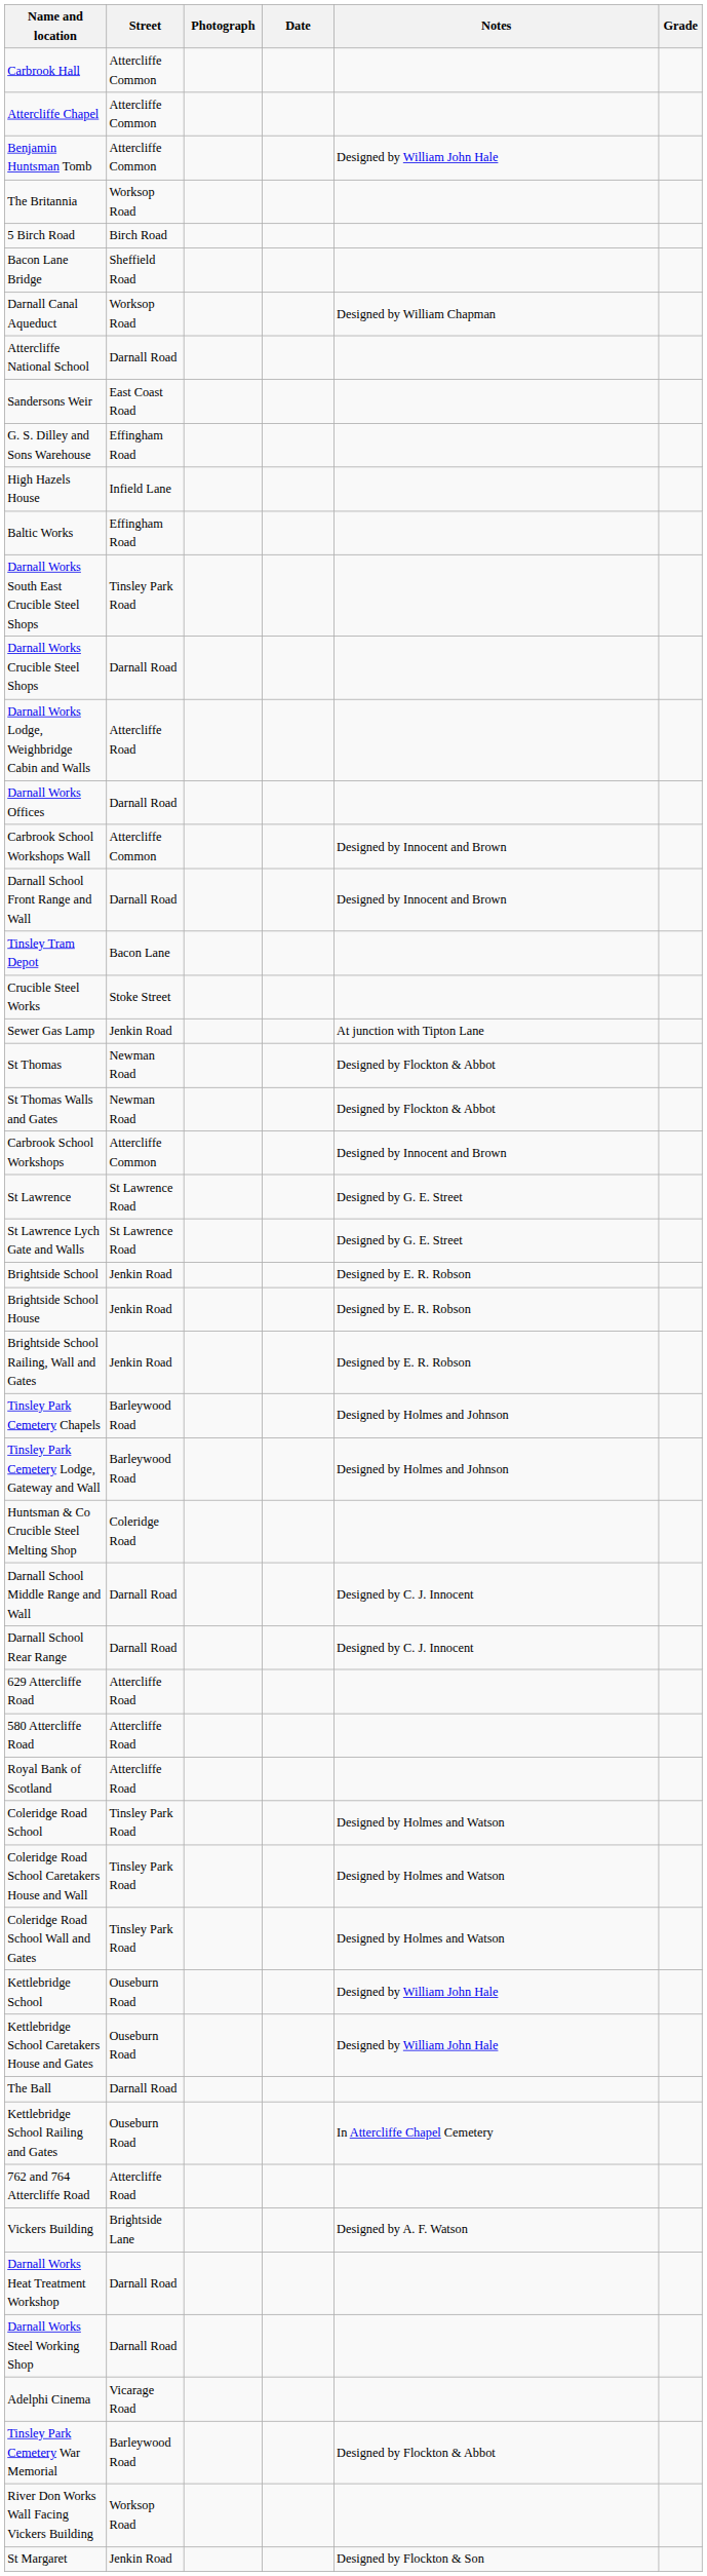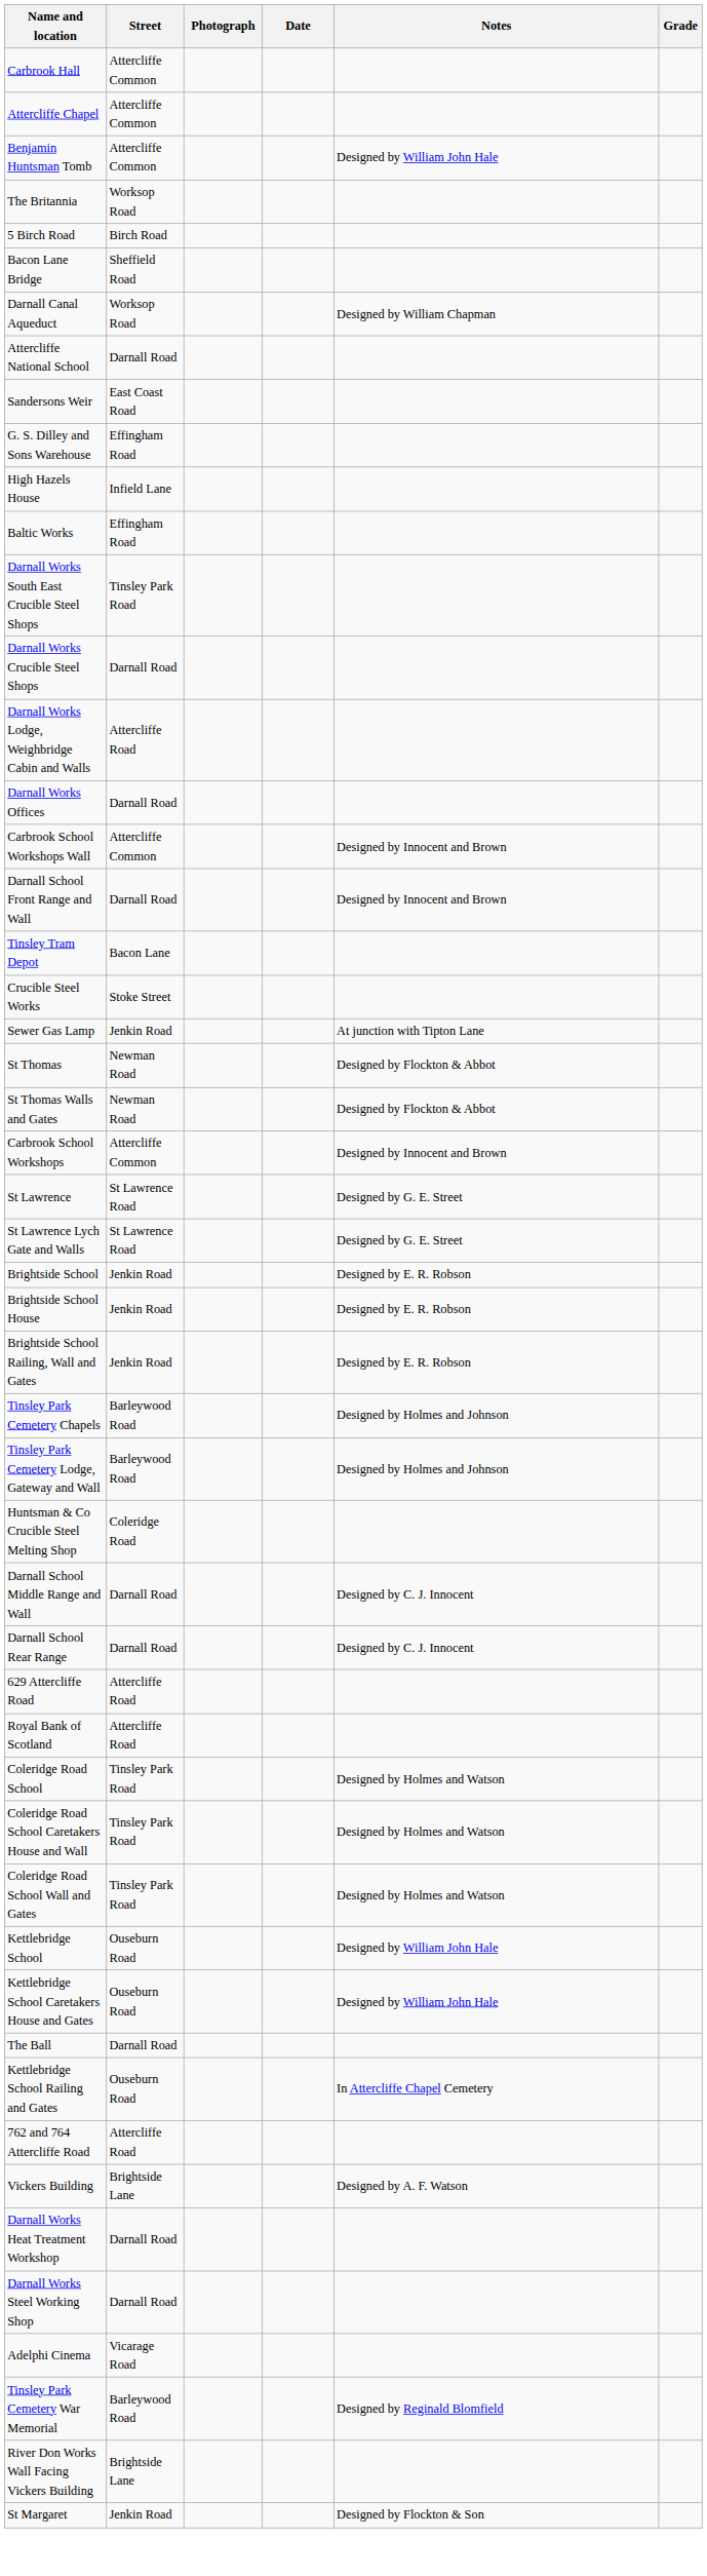 <table class="wikitable sortable plainrowheaders" style="width:100%; border:0; text-align:left; line-height:150%;">
 <tr>
 <th scope="col"  style="width:150px">Name and location</th>
 <th scope="col"  style="width:100px">Street</th>
 <th scope="col"  style="width:100px" class="unsortable">Photograph</th>
 <th scope="col"  style="width:120px">Date</th>
 <th scope="col"  style="width:650px" class="unsortable">Notes</th>
 <th scope="col"  style="width:50px">Grade</th>
 </tr>
 <tr>
 <td><a href='#'>Carbrook Hall</a><br><small></small></td>
 <td>Attercliffe Common</td>
 <td></td>
 <td></td>
 <td></td>
 <td align="center" ></td>
 </tr>
 <tr>
 <td><a href='#'>Attercliffe Chapel</a><br><small></small></td>
 <td>Attercliffe Common</td>
 <td></td>
 <td></td>
 <td></td>
 <td align="center" ></td>
 </tr>
 <tr>
 <td><a href='#'>Benjamin Huntsman</a> Tomb<br><small></small></td>
 <td>Attercliffe Common</td>
 <td></td>
 <td></td>
 <td>Designed by <a href='#'>William John Hale</a></td>
 <td align="center" ></td>
 </tr>
 <tr>
 <td>The Britannia<br><small></small></td>
 <td>Worksop Road</td>
 <td></td>
 <td></td>
 <td></td>
 <td align="center" ></td>
 </tr>
 <tr>
 <td>5 Birch Road<br><small></small></td>
 <td>Birch Road</td>
 <td></td>
 <td></td>
 <td></td>
 <td align="center" ></td>
 </tr>
 <tr>
 <td>Bacon Lane Bridge<br><small></small></td>
 <td>Sheffield Road</td>
 <td></td>
 <td></td>
 <td></td>
 <td align="center" ></td>
 </tr>
 <tr>
 <td>Darnall Canal Aqueduct<br><small></small></td>
 <td>Worksop Road</td>
 <td></td>
 <td></td>
 <td>Designed by William Chapman</td>
 <td align="center" ></td>
 </tr>
 <tr>
 <td>Attercliffe National School<br><small></small></td>
 <td>Darnall Road</td>
 <td></td>
 <td></td>
 <td></td>
 <td align="center" ></td>
 </tr>
 <tr>
 <td>Sandersons Weir<br><small></small></td>
 <td>East Coast Road</td>
 <td></td>
 <td></td>
 <td></td>
 <td align="center" ></td>
 </tr>
 <tr>
 <td>G. S. Dilley and Sons Warehouse<br><small></small></td>
 <td>Effingham Road</td>
 <td></td>
 <td></td>
 <td></td>
 <td align="center" ></td>
 </tr>
 <tr>
 <td>High Hazels House<br><small></small></td>
 <td>Infield Lane</td>
 <td></td>
 <td></td>
 <td></td>
 <td align="center" ></td>
 </tr>
 <tr>
 <td>Baltic Works<br><small></small></td>
 <td>Effingham Road</td>
 <td></td>
 <td></td>
 <td></td>
 <td align="center" ></td>
 </tr>
 <tr>
 <td><a href='#'>Darnall Works</a> South East Crucible Steel Shops<br><small></small></td>
 <td>Tinsley Park Road</td>
 <td></td>
 <td></td>
 <td></td>
 <td align="center" ></td>
 </tr>
 <tr>
 <td><a href='#'>Darnall Works</a> Crucible Steel Shops<br><small></small></td>
 <td>Darnall Road</td>
 <td></td>
 <td></td>
 <td></td>
 <td align="center" ></td>
 </tr>
 <tr>
 <td><a href='#'>Darnall Works</a> Lodge, Weighbridge Cabin and Walls<br><small></small></td>
 <td>Attercliffe Road</td>
 <td></td>
 <td></td>
 <td></td>
 <td align="center" ></td>
 </tr>
 <tr>
 <td><a href='#'>Darnall Works</a> Offices<br><small></small></td>
 <td>Darnall Road</td>
 <td></td>
 <td></td>
 <td></td>
 <td align="center" ></td>
 </tr>
 <tr>
 <td>Carbrook School Workshops Wall<br><small></small></td>
 <td>Attercliffe Common</td>
 <td></td>
 <td></td>
 <td>Designed by Innocent and Brown</td>
 <td align="center" ></td>
 </tr>
 <tr>
 <td>Darnall School Front Range and Wall<br><small></small></td>
 <td>Darnall Road</td>
 <td></td>
 <td></td>
 <td>Designed by Innocent and Brown</td>
 <td align="center" ></td>
 </tr>
 <tr>
 <td><a href='#'>Tinsley Tram Depot</a><br><small></small></td>
 <td>Bacon Lane</td>
 <td></td>
 <td></td>
 <td></td>
 <td align="center" ></td>
 </tr>
 <tr>
 <td>Crucible Steel Works<br><small></small></td>
 <td>Stoke Street</td>
 <td></td>
 <td></td>
 <td></td>
 <td align="center" ></td>
 </tr>
 <tr>
 <td>Sewer Gas Lamp<br><small></small></td>
 <td>Jenkin Road</td>
 <td></td>
 <td></td>
 <td>At junction with Tipton Lane</td>
 <td align="center" ></td>
 </tr>
 <tr>
 <td>St Thomas<br><small></small></td>
 <td>Newman Road</td>
 <td></td>
 <td></td>
 <td>Designed by Flockton & Abbot</td>
 <td align="center" ></td>
 </tr>
 <tr>
 <td>St Thomas Walls and Gates<br><small></small></td>
 <td>Newman Road</td>
 <td></td>
 <td></td>
 <td>Designed by Flockton & Abbot</td>
 <td align="center" ></td>
 </tr>
 <tr>
 <td>Carbrook School Workshops<br><small></small></td>
 <td>Attercliffe Common</td>
 <td></td>
 <td></td>
 <td>Designed by Innocent and Brown</td>
 <td align="center" ></td>
 </tr>
 <tr>
 <td>St Lawrence<br><small></small></td>
 <td>St Lawrence Road</td>
 <td></td>
 <td></td>
 <td>Designed by G. E. Street</td>
 <td align="center" ></td>
 </tr>
 <tr>
 <td>St Lawrence Lych Gate and Walls<br><small></small></td>
 <td>St Lawrence Road</td>
 <td></td>
 <td></td>
 <td>Designed by G. E. Street</td>
 <td align="center" ></td>
 </tr>
 <tr>
 <td>Brightside School<br><small></small></td>
 <td>Jenkin Road</td>
 <td></td>
 <td></td>
 <td>Designed by E. R. Robson</td>
 <td align="center" ></td>
 </tr>
 <tr>
 <td>Brightside School House<br><small></small></td>
 <td>Jenkin Road</td>
 <td></td>
 <td></td>
 <td>Designed by E. R. Robson</td>
 <td align="center" ></td>
 </tr>
 <tr>
 <td>Brightside School Railing, Wall and Gates<br><small></small></td>
 <td>Jenkin Road</td>
 <td></td>
 <td></td>
 <td>Designed by E. R. Robson</td>
 <td align="center" ></td>
 </tr>
 <tr>
 <td><a href='#'>Tinsley Park Cemetery</a> Chapels<br><small></small></td>
 <td>Barleywood Road</td>
 <td></td>
 <td></td>
 <td>Designed by Holmes and Johnson</td>
 <td align="center" ></td>
 </tr>
 <tr>
 <td><a href='#'>Tinsley Park Cemetery</a> Lodge, Gateway and Wall<br><small></small></td>
 <td>Barleywood Road</td>
 <td></td>
 <td></td>
 <td>Designed by Holmes and Johnson</td>
 <td align="center" ></td>
 </tr>
 <tr>
 <td>Huntsman & Co Crucible Steel Melting Shop<br><small></small></td>
 <td>Coleridge Road</td>
 <td></td>
 <td></td>
 <td></td>
 <td align="center" ></td>
 </tr>
 <tr>
 <td>Darnall School Middle Range and Wall<br><small></small></td>
 <td>Darnall Road</td>
 <td></td>
 <td></td>
 <td>Designed by C. J. Innocent</td>
 <td align="center" ></td>
 </tr>
 <tr>
 <td>Darnall School Rear Range<br><small></small></td>
 <td>Darnall Road</td>
 <td></td>
 <td></td>
 <td>Designed by C. J. Innocent</td>
 <td align="center" ></td>
 </tr>
 <tr>
 <td>629 Attercliffe Road<br><small></small></td>
 <td>Attercliffe Road</td>
 <td></td>
 <td></td>
 <td></td>
 <td align="center" ></td>
 </tr>
 <tr>
-<td>580 Attercliffe Road<br><small></small></td>
-<td>Attercliffe Road</td>
-<td></td>
-<td></td>
-<td></td>
-<td align="center" ></td>
-</tr>
-<tr>
 <td>Royal Bank of Scotland<br><small></small></td>
 <td>Attercliffe Road</td>
 <td></td>
 <td></td>
 <td></td>
 <td align="center" ></td>
 </tr>
 <tr>
 <td>Coleridge Road School<br><small></small></td>
 <td>Tinsley Park Road</td>
 <td></td>
 <td></td>
 <td>Designed by Holmes and Watson</td>
 <td align="center" ></td>
 </tr>
 <tr>
 <td>Coleridge Road School Caretakers House and Wall<br><small></small></td>
 <td>Tinsley Park Road</td>
 <td></td>
 <td></td>
 <td>Designed by Holmes and Watson</td>
 <td align="center" ></td>
 </tr>
 <tr>
 <td>Coleridge Road School Wall and Gates<br><small></small></td>
 <td>Tinsley Park Road</td>
 <td></td>
 <td></td>
 <td>Designed by Holmes and Watson</td>
 <td align="center" ></td>
 </tr>
 <tr>
 <td>Kettlebridge School<br><small></small></td>
 <td>Ouseburn Road</td>
 <td></td>
 <td></td>
 <td>Designed by <a href='#'>William John Hale</a></td>
 <td align="center" ></td>
 </tr>
 <tr>
 <td>Kettlebridge School Caretakers House and Gates<br><small></small></td>
 <td>Ouseburn Road</td>
 <td></td>
 <td></td>
 <td>Designed by <a href='#'>William John Hale</a></td>
 <td align="center" ></td>
 </tr>
 <tr>
 <td>The Ball<br><small></small></td>
 <td>Darnall Road</td>
 <td></td>
 <td></td>
 <td></td>
 <td align="center" ></td>
 </tr>
 <tr>
 <td>Kettlebridge School Railing and Gates<br><small></small></td>
 <td>Ouseburn Road</td>
 <td></td>
 <td></td>
 <td>In <a href='#'>Attercliffe Chapel</a> Cemetery</td>
 <td align="center" ></td>
 </tr>
 <tr>
 <td>762 and 764 Attercliffe Road<br><small></small></td>
 <td>Attercliffe Road</td>
 <td></td>
 <td></td>
 <td></td>
 <td align="center" ></td>
 </tr>
 <tr>
 <td>Vickers Building<br><small></small></td>
 <td>Brightside Lane</td>
 <td></td>
 <td></td>
 <td>Designed by A. F. Watson</td>
 <td align="center" ></td>
 </tr>
 <tr>
 <td><a href='#'>Darnall Works</a> Heat Treatment Workshop<br><small></small></td>
 <td>Darnall Road</td>
 <td></td>
 <td></td>
 <td></td>
 <td align="center" ></td>
 </tr>
 <tr>
 <td><a href='#'>Darnall Works</a> Steel Working Shop<br><small></small></td>
 <td>Darnall Road</td>
 <td></td>
 <td></td>
 <td></td>
 <td align="center" ></td>
 </tr>
 <tr>
 <td>Adelphi Cinema<br><small></small></td>
 <td>Vicarage Road</td>
 <td></td>
 <td></td>
 <td></td>
 <td align="center" ></td>
 </tr>
 <tr>
 <td><a href='#'>Tinsley Park Cemetery</a> War Memorial<br><small></small></td>
 <td>Barleywood Road</td>
 <td></td>
 <td></td>
-<td>Designed by Flockton & Abbot</td>
+<td>Designed by <a href='#'>Reginald Blomfield</a></td>
 <td align="center" ></td>
 </tr>
 <tr>
 <td>River Don Works Wall Facing Vickers Building<br><small></small></td>
-<td>Worksop Road</td>
+<td>Brightside Lane</td>
 <td></td>
 <td></td>
 <td></td>
 <td align="center" ></td>
 </tr>
 <tr>
 <td>St Margaret<br><small></small></td>
 <td>Jenkin Road</td>
 <td></td>
 <td></td>
 <td>Designed by Flockton & Son</td>
 <td align="center" ></td>
 </tr>
 </table>
